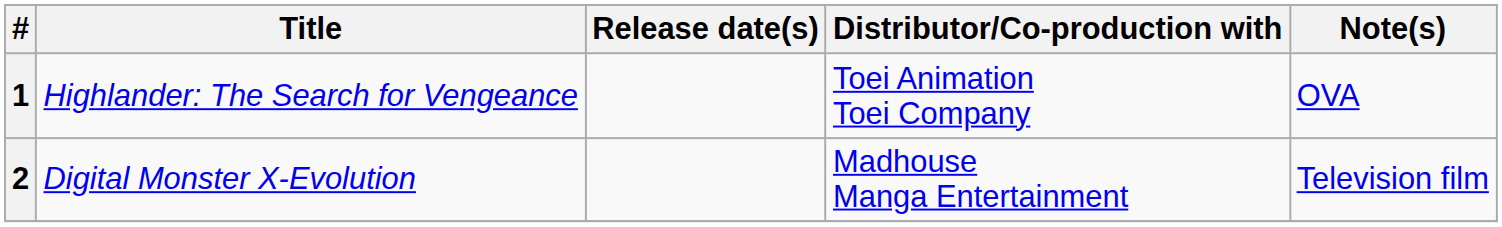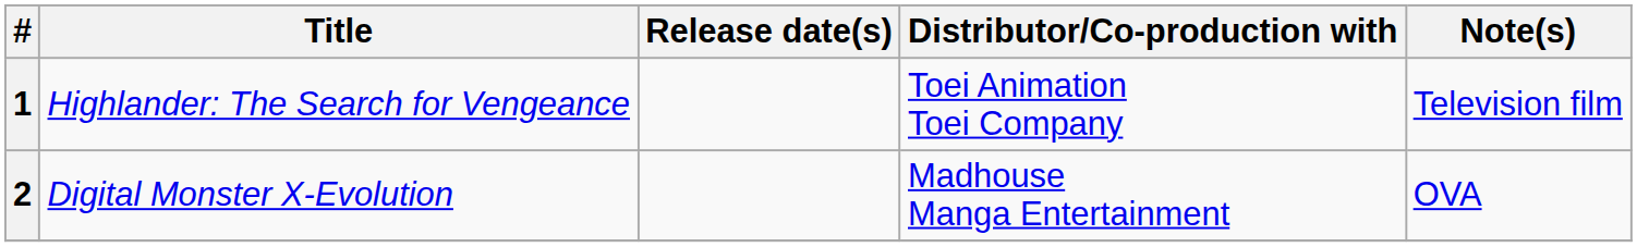 <table class="wikitable sortable">
 <tr>
 <th>#</th>
 <th scope="col">Title</th>
 <th scope="col">Release date(s)</th>
 <th scope="col">Distributor/Co-production with</th>
 <th scope="col">Note(s)</th>
 </tr>
 <tr>
 <th>1</th>
 <td scope="row"><em><a href='#'>Highlander: The Search for Vengeance</a></em></td>
 <td></td>
 <td><a href='#'>Toei Animation</a><br><a href='#'>Toei Company</a></td>
-<td><a href='#'>OVA</a></td>
+<td><a href='#'>Television film</a></td>
 </tr>
 <tr>
 <th>2</th>
 <td scope="row"><em><a href='#'>Digital Monster X-Evolution</a></em></td>
 <td></td>
 <td><a href='#'>Madhouse</a><br><a href='#'>Manga Entertainment</a></td>
-<td><a href='#'>Television film</a></td>
+<td><a href='#'>OVA</a></td>
 </tr>
 <tr>
 </tr>
 </table>
